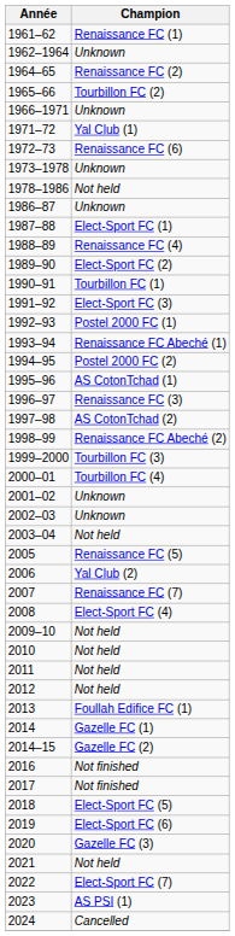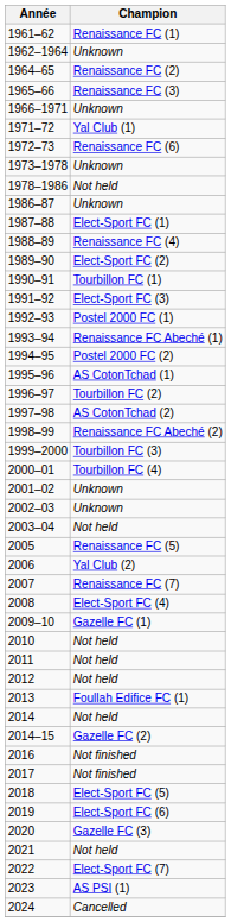 <table class="wikitable">
 <tr>
 <th>Année</th>
 <th>Champion</th>
 </tr>
 <tr>
 <td>1961–62</td>
 <td><a href='#'>Renaissance FC</a> (1)</td>
 </tr>
 <tr>
 <td>1962–1964</td>
 <td><em>Unknown</em></td>
 </tr>
 <tr>
 <td>1964–65</td>
 <td><a href='#'>Renaissance FC</a> (2)</td>
 </tr>
 <tr>
 <td>1965–66</td>
-<td><a href='#'>Tourbillon FC</a> (2)</td>
+<td><a href='#'>Renaissance FC</a> (3)</td>
 </tr>
 <tr>
 <td>1966–1971</td>
 <td><em>Unknown</em></td>
 </tr>
 <tr>
 <td>1971–72</td>
 <td><a href='#'>Yal Club</a> (1)</td>
 </tr>
 <tr>
 <td>1972–73</td>
 <td><a href='#'>Renaissance FC</a> (6)</td>
 </tr>
 <tr>
 <td>1973–1978</td>
 <td><em>Unknown</em></td>
 </tr>
 <tr>
 <td>1978–1986</td>
 <td><em>Not held</em></td>
 </tr>
 <tr>
 <td>1986–87</td>
 <td><em>Unknown</em></td>
 </tr>
 <tr>
 <td>1987–88</td>
 <td><a href='#'>Elect-Sport FC</a> (1)</td>
 </tr>
 <tr>
 <td>1988–89</td>
 <td><a href='#'>Renaissance FC</a> (4)</td>
 </tr>
 <tr>
 <td>1989–90</td>
 <td><a href='#'>Elect-Sport FC</a> (2)</td>
 </tr>
 <tr>
 <td>1990–91</td>
 <td><a href='#'>Tourbillon FC</a> (1)</td>
 </tr>
 <tr>
 <td>1991–92</td>
 <td><a href='#'>Elect-Sport FC</a> (3)</td>
 </tr>
 <tr>
 <td>1992–93</td>
 <td><a href='#'>Postel 2000 FC</a> (1)</td>
 </tr>
 <tr>
 <td>1993–94</td>
 <td><a href='#'>Renaissance FC Abeché</a> (1)</td>
 </tr>
 <tr>
 <td>1994–95</td>
 <td><a href='#'>Postel 2000 FC</a> (2)</td>
 </tr>
 <tr>
 <td>1995–96</td>
 <td><a href='#'>AS CotonTchad</a> (1)</td>
 </tr>
 <tr>
 <td>1996–97</td>
-<td><a href='#'>Renaissance FC</a> (3)</td>
+<td><a href='#'>Tourbillon FC</a> (2)</td>
 </tr>
 <tr>
 <td>1997–98</td>
 <td><a href='#'>AS CotonTchad</a> (2)</td>
 </tr>
 <tr>
 <td>1998–99</td>
 <td><a href='#'>Renaissance FC Abeché</a> (2)</td>
 </tr>
 <tr>
 <td>1999–2000</td>
 <td><a href='#'>Tourbillon FC</a> (3)</td>
 </tr>
 <tr>
 <td>2000–01</td>
 <td><a href='#'>Tourbillon FC</a> (4)</td>
 </tr>
 <tr>
 <td>2001–02</td>
 <td><em>Unknown</em></td>
 </tr>
 <tr>
 <td>2002–03</td>
 <td><em>Unknown</em></td>
 </tr>
 <tr>
 <td>2003–04</td>
 <td><em>Not held</em></td>
 </tr>
 <tr>
 <td>2005</td>
 <td><a href='#'>Renaissance FC</a> (5)</td>
 </tr>
 <tr>
 <td>2006</td>
 <td><a href='#'>Yal Club</a> (2)</td>
 </tr>
 <tr>
 <td>2007</td>
 <td><a href='#'>Renaissance FC</a> (7)</td>
 </tr>
 <tr>
 <td>2008</td>
 <td><a href='#'>Elect-Sport FC</a> (4)</td>
 </tr>
 <tr>
 <td>2009–10</td>
-<td><em>Not held</em></td>
+<td><a href='#'>Gazelle FC</a> (1)</td>
 </tr>
 <tr>
 <td>2010</td>
 <td><em>Not held</em></td>
 </tr>
 <tr>
 <td>2011</td>
 <td><em>Not held</em></td>
 </tr>
 <tr>
 <td>2012</td>
 <td><em>Not held</em></td>
 </tr>
 <tr>
 <td>2013</td>
 <td><a href='#'>Foullah Edifice FC</a> (1)</td>
 </tr>
 <tr>
 <td>2014</td>
-<td><a href='#'>Gazelle FC</a> (1)</td>
+<td><em>Not held</em></td>
 </tr>
 <tr>
 <td>2014–15</td>
 <td><a href='#'>Gazelle FC</a> (2)</td>
 </tr>
 <tr>
 <td>2016</td>
 <td><em>Not finished</em></td>
 </tr>
 <tr>
 <td>2017</td>
 <td><em>Not finished</em></td>
 </tr>
 <tr>
 <td>2018</td>
 <td><a href='#'>Elect-Sport FC</a> (5)</td>
 </tr>
 <tr>
 <td>2019</td>
 <td><a href='#'>Elect-Sport FC</a> (6)</td>
 </tr>
 <tr>
 <td>2020</td>
 <td><a href='#'>Gazelle FC</a> (3)</td>
 </tr>
 <tr>
 <td>2021</td>
 <td><em>Not held</em></td>
 </tr>
 <tr>
 <td>2022</td>
 <td><a href='#'>Elect-Sport FC</a> (7)</td>
 </tr>
 <tr>
 <td>2023</td>
 <td><a href='#'>AS PSI</a> (1)</td>
 </tr>
 <tr>
 <td>2024</td>
 <td><em>Cancelled</em></td>
 </tr>
 <tr>
 </tr>
 </table>
